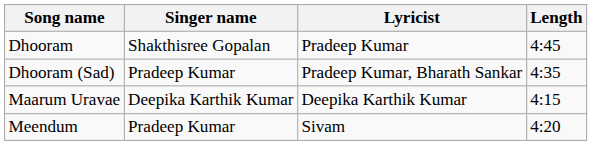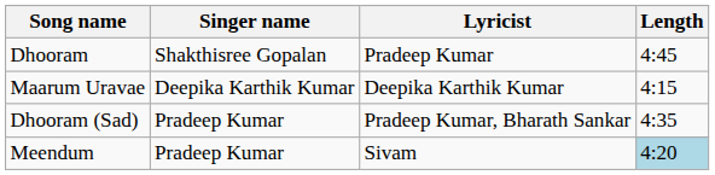 <table class="wikitable">
 <tr>
 <th>Song name</th>
 <th>Singer name</th>
 <th>Lyricist</th>
 <th>Length</th>
 </tr>
 <tr>
 <td>Dhooram</td>
 <td>Shakthisree Gopalan</td>
 <td>Pradeep Kumar</td>
 <td>4:45</td>
 </tr>
 <tr>
+<td>Maarum Uravae</td>
+<td>Deepika Karthik Kumar</td>
+<td>Deepika Karthik Kumar</td>
+<td>4:15</td>
+</tr>
+<tr>
 <td>Dhooram (Sad)</td>
 <td>Pradeep Kumar</td>
 <td>Pradeep Kumar, Bharath Sankar</td>
 <td>4:35</td>
 </tr>
 <tr>
-<td>Maarum Uravae</td>
-<td>Deepika Karthik Kumar</td>
-<td>Deepika Karthik Kumar</td>
-<td>4:15</td>
-</tr>
-<tr>
 <td>Meendum</td>
 <td>Pradeep Kumar</td>
 <td>Sivam</td>
-<td>4:20</td>
+<td style="background: lightblue;">4:20</td>
 </tr>
 </table>
